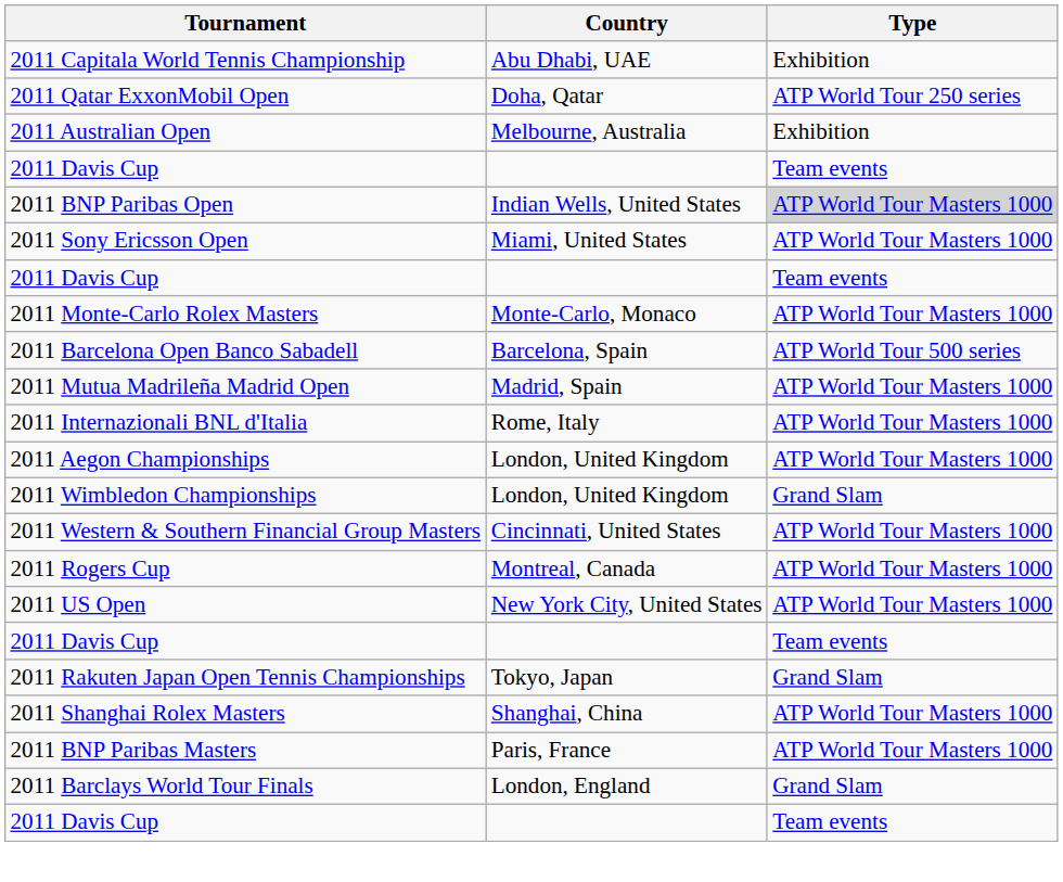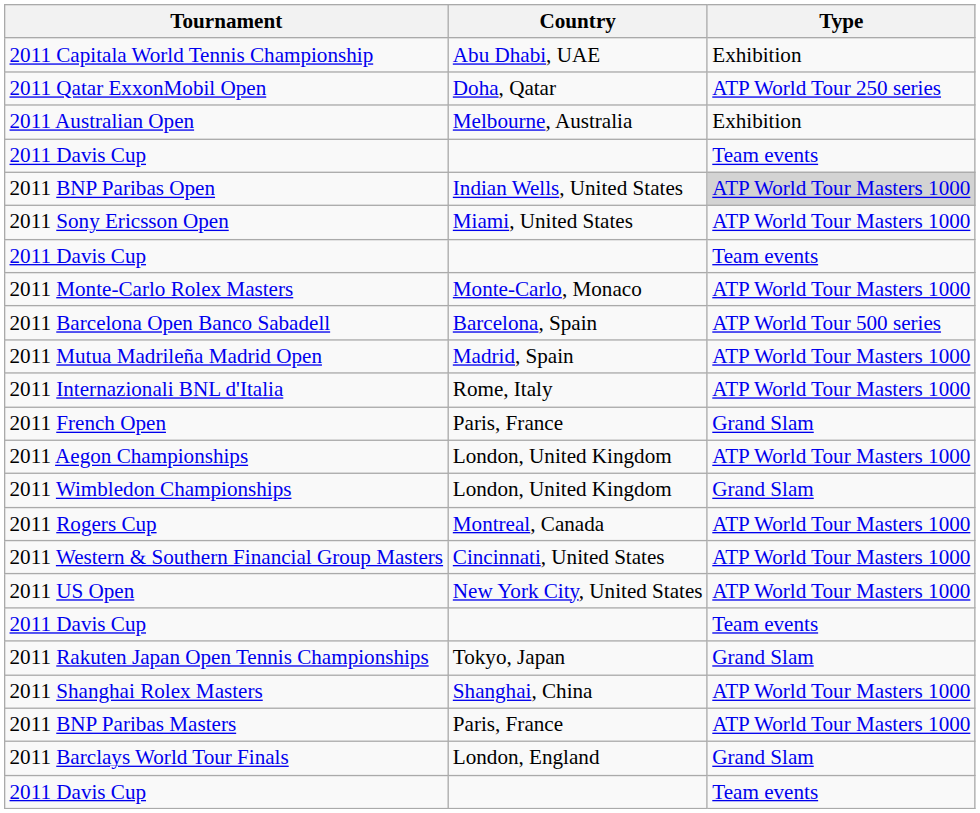 <table class="wikitable">
 <tr>
 <th>Tournament</th>
 <th>Country</th>
 <th>Type</th>
 </tr>
 <tr>
 <td><a href='#'>2011 Capitala World Tennis Championship</a></td>
 <td><a href='#'>Abu Dhabi</a>, UAE</td>
 <td>Exhibition</td>
 </tr>
 <tr>
 <td><a href='#'>2011 Qatar ExxonMobil Open</a></td>
 <td><a href='#'>Doha</a>, Qatar</td>
 <td><a href='#'>ATP World Tour 250 series</a></td>
 </tr>
 <tr>
 <td><a href='#'>2011 Australian Open</a></td>
 <td><a href='#'>Melbourne</a>, Australia</td>
 <td>Exhibition</td>
 </tr>
 <tr>
 <td><a href='#'>2011 Davis Cup</a></td>
 <td></td>
 <td><a href='#'>Team events</a></td>
 </tr>
 <tr>
 <td>2011 <a href='#'>BNP Paribas Open</a></td>
 <td><a href='#'>Indian Wells</a>, United States</td>
 <td style="background: lightgrey;"><a href='#'>ATP World Tour Masters 1000</a></td>
 </tr>
 <tr>
 <td>2011 <a href='#'>Sony Ericsson Open</a></td>
 <td><a href='#'>Miami</a>, United States</td>
 <td><a href='#'>ATP World Tour Masters 1000</a></td>
 </tr>
 <tr>
 <td><a href='#'>2011 Davis Cup</a></td>
 <td></td>
 <td><a href='#'>Team events</a></td>
 </tr>
 <tr>
 <td>2011 <a href='#'>Monte-Carlo Rolex Masters</a></td>
 <td><a href='#'>Monte-Carlo</a>, Monaco</td>
 <td><a href='#'>ATP World Tour Masters 1000</a></td>
 </tr>
 <tr>
 <td>2011 <a href='#'>Barcelona Open Banco Sabadell</a></td>
 <td><a href='#'>Barcelona</a>, Spain</td>
 <td><a href='#'>ATP World Tour 500 series</a></td>
 </tr>
 <tr>
 <td>2011 <a href='#'>Mutua Madrileña Madrid Open</a></td>
 <td><a href='#'>Madrid</a>, Spain</td>
 <td><a href='#'>ATP World Tour Masters 1000</a></td>
 </tr>
 <tr>
 <td>2011 <a href='#'>Internazionali BNL d'Italia</a></td>
 <td>Rome, Italy</td>
 <td><a href='#'>ATP World Tour Masters 1000</a></td>
 </tr>
 <tr>
+<td>2011 <a href='#'>French Open</a></td>
+<td>Paris, France</td>
+<td><a href='#'>Grand Slam</a></td>
+</tr>
+<tr>
 <td>2011 <a href='#'>Aegon Championships</a></td>
 <td>London, United Kingdom</td>
 <td><a href='#'>ATP World Tour Masters 1000</a></td>
 </tr>
 <tr>
 <td>2011 <a href='#'>Wimbledon Championships</a></td>
 <td>London, United Kingdom</td>
 <td><a href='#'>Grand Slam</a></td>
 </tr>
 <tr>
-<td>2011 <a href='#'>Western & Southern Financial Group Masters</a></td>
-<td><a href='#'>Cincinnati</a>, United States</td>
+<td>2011 <a href='#'>Rogers Cup</a></td>
+<td><a href='#'>Montreal</a>, Canada</td>
 <td><a href='#'>ATP World Tour Masters 1000</a></td>
 </tr>
 <tr>
-<td>2011 <a href='#'>Rogers Cup</a></td>
-<td><a href='#'>Montreal</a>, Canada</td>
+<td>2011 <a href='#'>Western & Southern Financial Group Masters</a></td>
+<td><a href='#'>Cincinnati</a>, United States</td>
 <td><a href='#'>ATP World Tour Masters 1000</a></td>
 </tr>
 <tr>
 <td>2011 <a href='#'>US Open</a></td>
 <td><a href='#'>New York City</a>, United States</td>
 <td><a href='#'>ATP World Tour Masters 1000</a></td>
 </tr>
 <tr>
 <td><a href='#'>2011 Davis Cup</a></td>
 <td></td>
 <td><a href='#'>Team events</a></td>
 </tr>
 <tr>
 <td>2011 <a href='#'>Rakuten Japan Open Tennis Championships</a></td>
 <td>Tokyo, Japan</td>
 <td><a href='#'>Grand Slam</a></td>
 </tr>
 <tr>
 <td>2011 <a href='#'>Shanghai Rolex Masters</a></td>
 <td><a href='#'>Shanghai</a>, China</td>
 <td><a href='#'>ATP World Tour Masters 1000</a></td>
 </tr>
 <tr>
 <td>2011 <a href='#'>BNP Paribas Masters</a></td>
 <td>Paris, France</td>
 <td><a href='#'>ATP World Tour Masters 1000</a></td>
 </tr>
 <tr>
 <td>2011 <a href='#'>Barclays World Tour Finals</a></td>
 <td>London, England</td>
 <td><a href='#'>Grand Slam</a></td>
 </tr>
 <tr>
 <td><a href='#'>2011 Davis Cup</a></td>
 <td></td>
 <td><a href='#'>Team events</a></td>
 </tr>
 </table>
